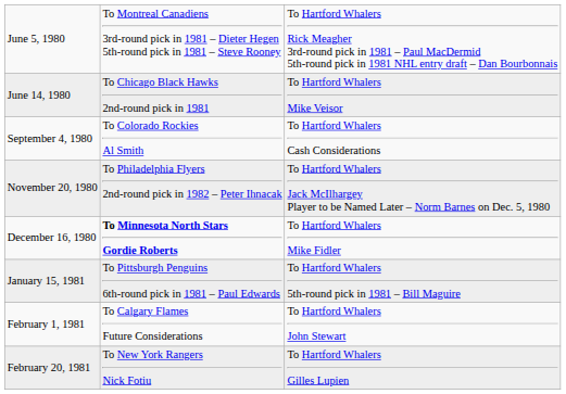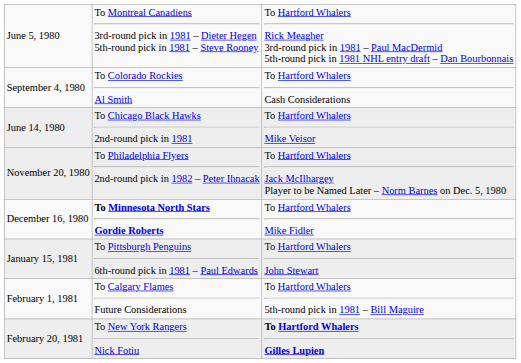 <table class="wikitable">
 <tr>
 <td>June 5, 1980</td>
 <td valign="top">To <a href='#'>Montreal Canadiens</a><hr>3rd-round pick in <a href='#'>1981</a> – <a href='#'>Dieter Hegen</a> <br> 5th-round pick in <a href='#'>1981</a> – <a href='#'>Steve Rooney</a></td>
 <td valign="top">To <a href='#'>Hartford Whalers</a><hr><a href='#'>Rick Meagher</a> <br> 3rd-round pick in <a href='#'>1981</a> – <a href='#'>Paul MacDermid</a> <br> 5th-round pick in <a href='#'>1981 NHL entry draft</a> – <a href='#'>Dan Bourbonnais</a></td>
 </tr>
+<tr>
+<td>September 4, 1980</td>
+<td valign="top">To <a href='#'>Colorado Rockies</a><hr><a href='#'>Al Smith</a></td>
+<td valign="top">To <a href='#'>Hartford Whalers</a><hr>Cash Considerations</td>
+</tr>
 <tr style="background:#eee;">
 <td>June 14, 1980</td>
 <td valign="top">To <a href='#'>Chicago Black Hawks</a><hr>2nd-round pick in <a href='#'>1981</a></td>
 <td valign="top">To <a href='#'>Hartford Whalers</a><hr><a href='#'>Mike Veisor</a></td>
-</tr>
-<tr>
-<td>September 4, 1980</td>
-<td valign="top">To <a href='#'>Colorado Rockies</a><hr><a href='#'>Al Smith</a></td>
-<td valign="top">To <a href='#'>Hartford Whalers</a><hr>Cash Considerations</td>
 </tr>
 <tr style="background:#eee;">
 <td>November 20, 1980</td>
 <td valign="top">To <a href='#'>Philadelphia Flyers</a><hr>2nd-round pick in <a href='#'>1982</a> – <a href='#'>Peter Ihnacak</a></td>
 <td valign="top">To <a href='#'>Hartford Whalers</a><hr><a href='#'>Jack McIlhargey</a> <br> Player to be Named Later – <a href='#'>Norm Barnes</a> on Dec. 5, 1980</td>
 </tr>
 <tr>
 <td>December 16, 1980</td>
 <td valign="top"><strong>To <a href='#'>Minnesota North Stars</a><hr><a href='#'>Gordie Roberts</a></strong></td>
 <td valign="top">To <a href='#'>Hartford Whalers</a><hr><a href='#'>Mike Fidler</a></td>
 </tr>
 <tr style="background:#eee;">
 <td>January 15, 1981</td>
 <td valign="top">To <a href='#'>Pittsburgh Penguins</a><hr>6th-round pick in <a href='#'>1981</a> – <a href='#'>Paul Edwards</a></td>
-<td valign="top">To <a href='#'>Hartford Whalers</a><hr>5th-round pick in <a href='#'>1981</a> – <a href='#'>Bill Maguire</a></td>
+<td valign="top">To <a href='#'>Hartford Whalers</a><hr><a href='#'>John Stewart</a></td>
 </tr>
 <tr>
 <td>February 1, 1981</td>
 <td valign="top">To <a href='#'>Calgary Flames</a><hr>Future Considerations</td>
-<td valign="top">To <a href='#'>Hartford Whalers</a><hr><a href='#'>John Stewart</a></td>
+<td valign="top">To <a href='#'>Hartford Whalers</a><hr>5th-round pick in <a href='#'>1981</a> – <a href='#'>Bill Maguire</a></td>
 </tr>
 <tr style="background:#eee;">
 <td>February 20, 1981</td>
 <td valign="top">To <a href='#'>New York Rangers</a><hr><a href='#'>Nick Fotiu</a></td>
-<td valign="top">To <a href='#'>Hartford Whalers</a><hr><a href='#'>Gilles Lupien</a></td>
+<td valign="top"><strong>To <a href='#'>Hartford Whalers</a><hr><a href='#'>Gilles Lupien</a></strong></td>
 </tr>
 </table>
